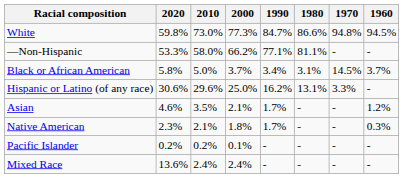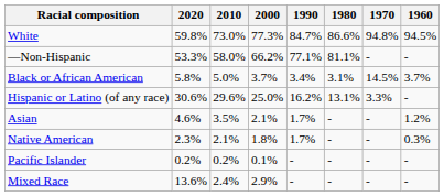 <table class="wikitable sortable collapsible" style="font-size: 90%;">
 <tr>
 <th>Racial composition</th>
 <th>2020</th>
 <th>2010</th>
 <th>2000</th>
 <th>1990</th>
 <th>1980</th>
 <th>1970</th>
 <th>1960</th>
 </tr>
 <tr>
 <td><a href='#'>White</a></td>
 <td>59.8%</td>
 <td>73.0%</td>
 <td>77.3%</td>
 <td>84.7%</td>
 <td>86.6%</td>
 <td>94.8%</td>
 <td>94.5%</td>
 </tr>
 <tr>
 <td>—Non-Hispanic</td>
 <td>53.3%</td>
 <td>58.0%</td>
 <td>66.2%</td>
 <td>77.1%</td>
 <td>81.1%</td>
 <td>-</td>
 <td>-</td>
 </tr>
 <tr>
 <td><a href='#'>Black or African American</a></td>
 <td>5.8%</td>
 <td>5.0%</td>
 <td>3.7%</td>
 <td>3.4%</td>
 <td>3.1%</td>
 <td>14.5%</td>
 <td>3.7%</td>
 </tr>
 <tr>
 <td><a href='#'>Hispanic or Latino</a> (of any race)</td>
 <td>30.6%</td>
 <td>29.6%</td>
 <td>25.0%</td>
 <td>16.2%</td>
 <td>13.1%</td>
 <td>3.3%</td>
 <td>-</td>
 </tr>
 <tr>
 <td><a href='#'>Asian</a></td>
 <td>4.6%</td>
 <td>3.5%</td>
 <td>2.1%</td>
 <td>1.7%</td>
 <td>-</td>
 <td>-</td>
 <td>1.2%</td>
 </tr>
 <tr>
 <td><a href='#'>Native American</a></td>
 <td>2.3%</td>
 <td>2.1%</td>
 <td>1.8%</td>
 <td>1.7%</td>
 <td>-</td>
 <td>-</td>
 <td>0.3%</td>
 </tr>
 <tr>
 <td><a href='#'>Pacific Islander</a></td>
 <td>0.2%</td>
 <td>0.2%</td>
 <td>0.1%</td>
 <td>-</td>
 <td>-</td>
 <td>-</td>
 <td>-</td>
 </tr>
 <tr>
 <td><a href='#'>Mixed Race</a></td>
 <td>13.6%</td>
 <td>2.4%</td>
-<td>2.4%</td>
+<td>2.9%</td>
 <td>-</td>
 <td>-</td>
 <td>-</td>
 <td>-</td>
 </tr>
 </table>
